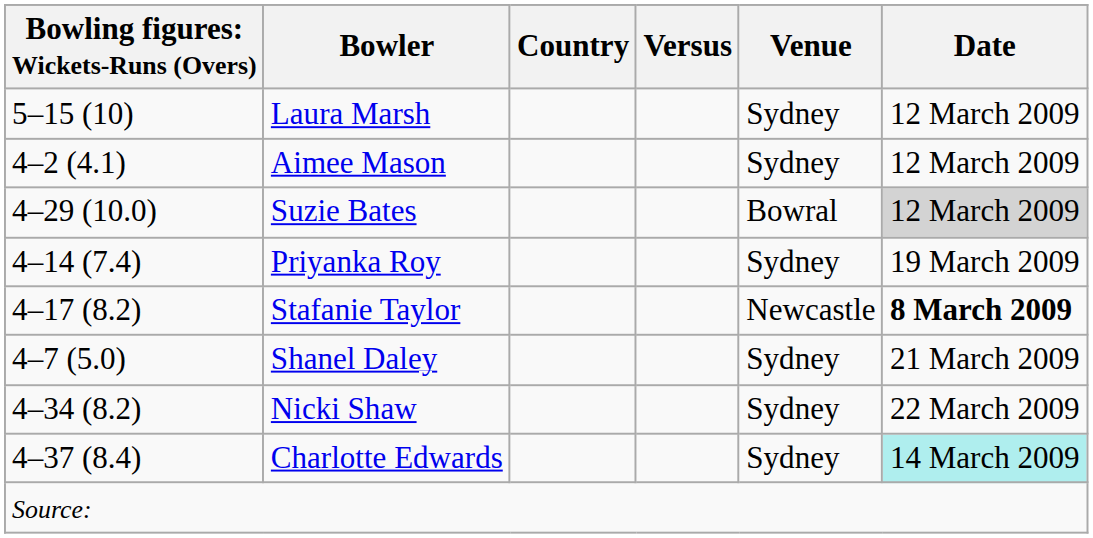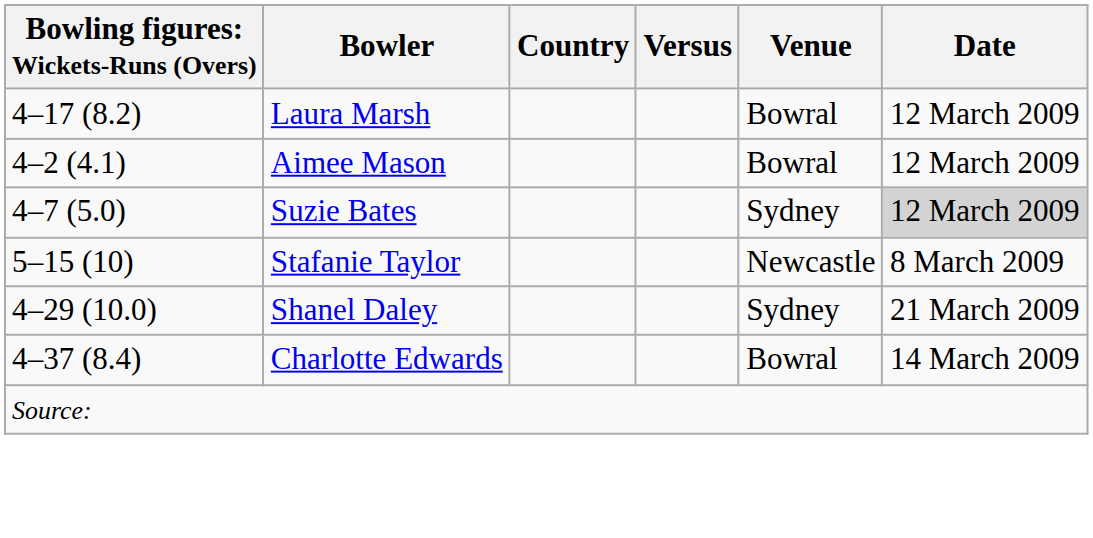 <table class="wikitable">
 <tr>
 <th>Bowling figures:<br><small>Wickets-Runs (Overs)</small></th>
 <th>Bowler</th>
 <th>Country</th>
 <th>Versus</th>
 <th>Venue</th>
 <th>Date</th>
 </tr>
 <tr>
-<td>5–15 (10)</td>
+<td>4–17 (8.2)</td>
 <td><a href='#'>Laura Marsh</a></td>
 <td></td>
 <td></td>
-<td>Sydney</td>
+<td>Bowral</td>
 <td>12 March 2009</td>
 </tr>
 <tr>
 <td>4–2 (4.1)</td>
 <td><a href='#'>Aimee Mason</a></td>
 <td></td>
 <td></td>
-<td>Sydney</td>
+<td>Bowral</td>
 <td>12 March 2009</td>
 </tr>
 <tr>
-<td>4–29 (10.0)</td>
+<td>4–7 (5.0)</td>
 <td><a href='#'>Suzie Bates</a></td>
 <td></td>
 <td></td>
-<td>Bowral</td>
+<td>Sydney</td>
 <td style="background: lightgrey;">12 March 2009</td>
 </tr>
 <tr>
-<td>4–14 (7.4)</td>
-<td><a href='#'>Priyanka Roy</a></td>
-<td></td>
-<td></td>
-<td>Sydney</td>
-<td>19 March 2009</td>
-</tr>
-<tr>
-<td>4–17 (8.2)</td>
+<td>5–15 (10)</td>
 <td><a href='#'>Stafanie Taylor</a></td>
 <td></td>
 <td></td>
 <td>Newcastle</td>
-<td><strong>8 March 2009</strong></td>
+<td>8 March 2009</td>
 </tr>
 <tr>
-<td>4–7 (5.0)</td>
+<td>4–29 (10.0)</td>
 <td><a href='#'>Shanel Daley</a></td>
 <td></td>
 <td></td>
 <td>Sydney</td>
 <td>21 March 2009</td>
 </tr>
 <tr>
-<td>4–34 (8.2)</td>
-<td><a href='#'>Nicki Shaw</a></td>
-<td></td>
-<td></td>
-<td>Sydney</td>
-<td>22 March 2009</td>
-</tr>
-<tr>
 <td>4–37 (8.4)</td>
 <td><a href='#'>Charlotte Edwards</a></td>
 <td></td>
 <td></td>
-<td>Sydney</td>
-<td style="background: paleturquoise;">14 March 2009</td>
+<td>Bowral</td>
+<td>14 March 2009</td>
 </tr>
 <tr>
 <td colspan=6><small><em>Source: </em></small></td>
 </tr>
 </table>
